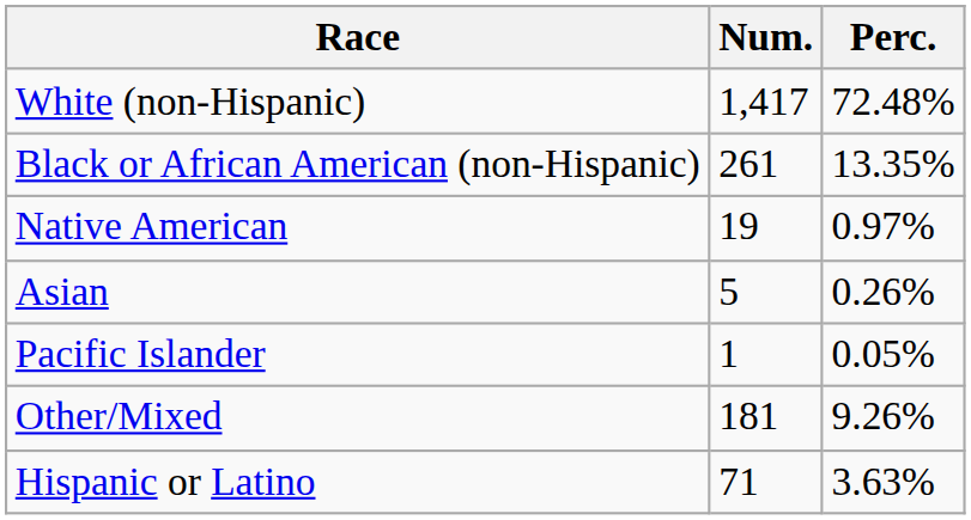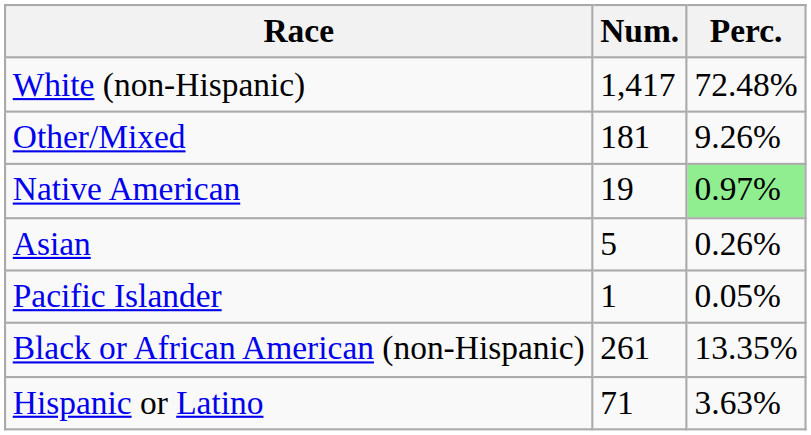 <table class="wikitable">
 <tr>
 <th>Race</th>
 <th>Num.</th>
 <th>Perc.</th>
 </tr>
 <tr>
 <td><a href='#'>White</a> (non-Hispanic)</td>
 <td>1,417</td>
 <td>72.48%</td>
 </tr>
 <tr>
-<td><a href='#'>Black or African American</a> (non-Hispanic)</td>
-<td>261</td>
-<td>13.35%</td>
+<td><a href='#'>Other/Mixed</a></td>
+<td>181</td>
+<td>9.26%</td>
 </tr>
 <tr>
 <td><a href='#'>Native American</a></td>
 <td>19</td>
-<td>0.97%</td>
+<td style="background: lightgreen;">0.97%</td>
 </tr>
 <tr>
 <td><a href='#'>Asian</a></td>
 <td>5</td>
 <td>0.26%</td>
 </tr>
 <tr>
 <td><a href='#'>Pacific Islander</a></td>
 <td>1</td>
 <td>0.05%</td>
 </tr>
 <tr>
-<td><a href='#'>Other/Mixed</a></td>
-<td>181</td>
-<td>9.26%</td>
+<td><a href='#'>Black or African American</a> (non-Hispanic)</td>
+<td>261</td>
+<td>13.35%</td>
 </tr>
 <tr>
 <td><a href='#'>Hispanic</a> or <a href='#'>Latino</a></td>
 <td>71</td>
 <td>3.63%</td>
 </tr>
 </table>
